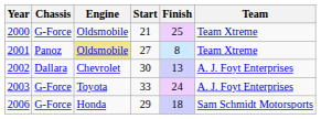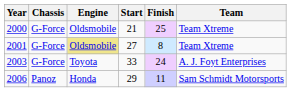 <table class="wikitable" style="font-size: 95%;">
 <tr>
 <th>Year</th>
 <th>Chassis</th>
 <th>Engine</th>
 <th>Start</th>
 <th>Finish</th>
 <th>Team</th>
 </tr>
 <tr>
 <td><a href='#'>2000</a></td>
 <td><a href='#'>G-Force</a></td>
 <td><a href='#'>Oldsmobile</a></td>
 <td align="center">21</td>
 <td align="center" style="background:#EFCFFF;">25</td>
 <td><a href='#'>Team Xtreme</a></td>
 </tr>
 <tr>
 <td><a href='#'>2001</a></td>
-<td><a href='#'>Panoz</a></td>
+<td><a href='#'>G-Force</a></td>
 <td style="background: khaki;"><a href='#'>Oldsmobile</a></td>
 <td align="center">27</td>
 <td align="center" style="background:#CFEAFF;">8</td>
 <td><a href='#'>Team Xtreme</a></td>
-</tr>
-<tr>
-<td><a href='#'>2002</a></td>
-<td><a href='#'>Dallara</a></td>
-<td><a href='#'>Chevrolet</a></td>
-<td align="center">30</td>
-<td align="center" style="background:#CFCFFF;">13</td>
-<td><a href='#'>A. J. Foyt Enterprises</a></td>
 </tr>
 <tr>
 <td><a href='#'>2003</a></td>
 <td><a href='#'>G-Force</a></td>
 <td><a href='#'>Toyota</a></td>
 <td align="center">33</td>
 <td align="center" style="background:#EFCFFF;">24</td>
 <td><a href='#'>A. J. Foyt Enterprises</a></td>
 </tr>
 <tr>
 <td><a href='#'>2006</a></td>
-<td><a href='#'>G-Force</a></td>
+<td><a href='#'>Panoz</a></td>
 <td><a href='#'>Honda</a></td>
 <td align="center">29</td>
-<td align="center" style="background:#CFCFFF;">18</td>
+<td align="center" style="background:#CFCFFF;">11</td>
 <td><a href='#'>Sam Schmidt Motorsports</a></td>
 </tr>
 </table>
